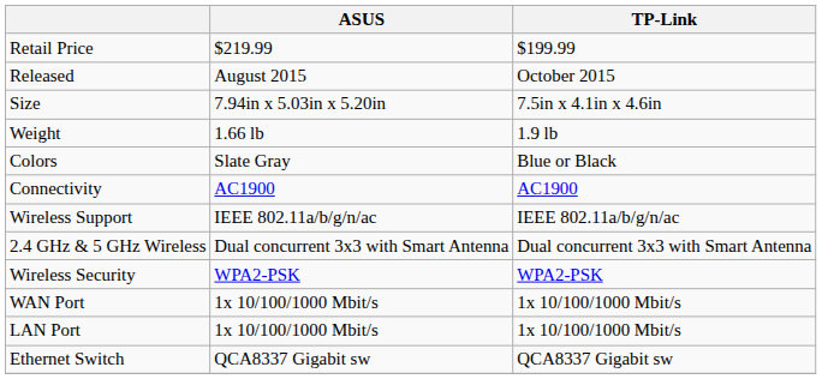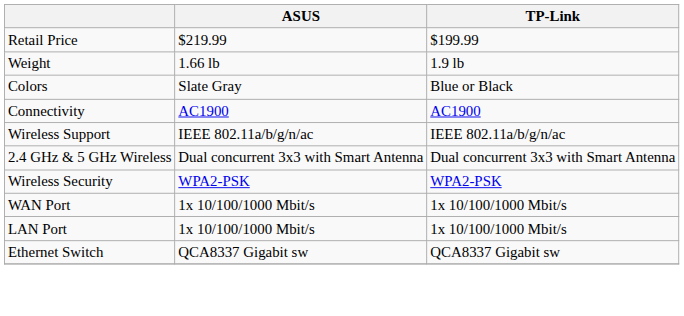 <table class="wikitable">
 <tr>
 <th></th>
 <th>ASUS </th>
 <th>TP-Link </th>
 </tr>
 <tr>
 <td>Retail Price</td>
 <td>$219.99</td>
 <td>$199.99</td>
-</tr>
-<tr>
-<td>Released</td>
-<td>August 2015</td>
-<td>October 2015</td>
-</tr>
-<tr>
-<td>Size</td>
-<td>7.94in x 5.03in x 5.20in</td>
-<td>7.5in x 4.1in x 4.6in</td>
 </tr>
 <tr>
 <td>Weight</td>
 <td>1.66 lb</td>
 <td>1.9 lb</td>
 </tr>
 <tr>
 <td>Colors</td>
 <td>Slate Gray</td>
 <td>Blue or Black</td>
 </tr>
 <tr>
 <td>Connectivity</td>
 <td><a href='#'>AC1900</a></td>
 <td><a href='#'>AC1900</a></td>
 </tr>
 <tr>
 <td>Wireless Support</td>
 <td>IEEE 802.11a/b/g/n/ac</td>
 <td>IEEE 802.11a/b/g/n/ac</td>
 </tr>
 <tr>
 <td>2.4 GHz & 5 GHz Wireless</td>
 <td>Dual concurrent 3x3 with Smart Antenna</td>
 <td>Dual concurrent 3x3 with Smart Antenna</td>
 </tr>
 <tr>
 <td>Wireless Security</td>
 <td><a href='#'>WPA2-PSK</a></td>
 <td><a href='#'>WPA2-PSK</a></td>
 </tr>
 <tr>
 <td>WAN Port</td>
 <td>1x 10/100/1000 Mbit/s</td>
 <td>1x 10/100/1000 Mbit/s</td>
 </tr>
 <tr>
 <td>LAN Port</td>
 <td>1x 10/100/1000 Mbit/s</td>
 <td>1x 10/100/1000 Mbit/s</td>
 </tr>
 <tr>
 <td>Ethernet Switch</td>
 <td>QCA8337 Gigabit sw</td>
 <td>QCA8337 Gigabit sw</td>
 </tr>
 <tr>
 </tr>
 </table>
